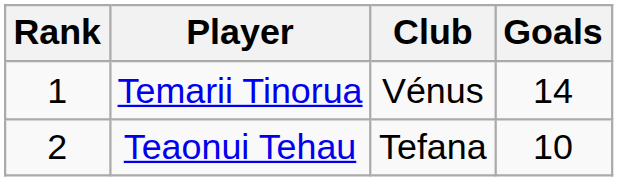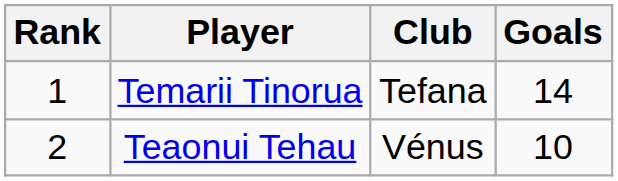 <table class="wikitable" style="text-align:center;">
 <tr>
 <th>Rank</th>
 <th>Player</th>
 <th>Club</th>
 <th>Goals</th>
 </tr>
 <tr>
 <td>1</td>
 <td> <a href='#'>Temarii Tinorua</a></td>
-<td>Vénus</td>
+<td>Tefana</td>
 <td>14</td>
 </tr>
 <tr>
 <td>2</td>
 <td> <a href='#'>Teaonui Tehau</a></td>
-<td>Tefana</td>
+<td>Vénus</td>
 <td>10</td>
 </tr>
 </table>
